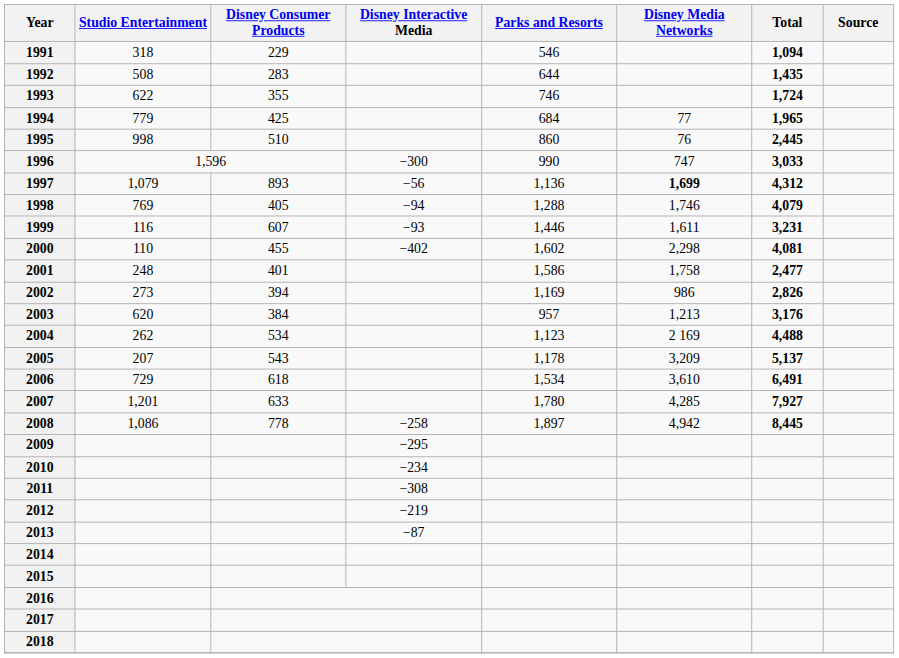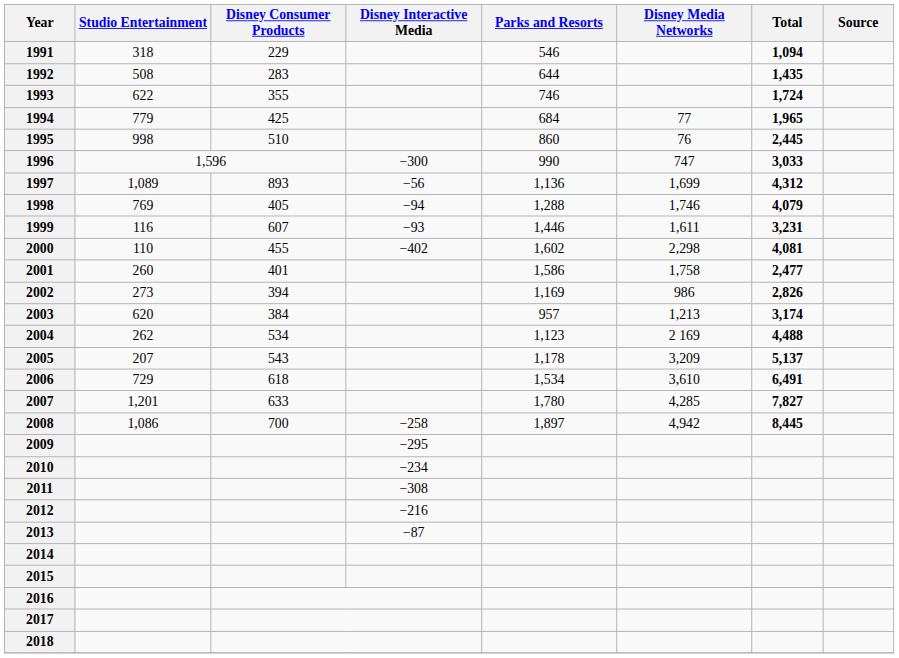 <table class="wikitable" style="text-align:center;">
 <tr>
 <th scope="col" style="width:75px">Year</th>
 <th scope="col" style="width:150px"><a href='#'>Studio Entertainment</a></th>
 <th scope="col" style="width:150px"><a href='#'>Disney Consumer Products</a></th>
 <th scope="col" style="width:150px"><a href='#'>Disney Interactive</a> Media</th>
 <th scope="col" style="width:150px"><a href='#'>Parks and Resorts</a></th>
 <th scope="col" style="width:150px"><a href='#'>Disney Media Networks</a></th>
 <th scope="col" style="width:75px">Total</th>
 <th scope="col" style="width:75px">Source</th>
 </tr>
 <tr>
 <th scope="row">1991</th>
 <td>318</td>
 <td>229</td>
 <td> </td>
 <td>546</td>
 <td> </td>
 <td><strong>1,094</strong></td>
 <td></td>
 </tr>
 <tr>
 <th scope="row">1992</th>
 <td>508</td>
 <td>283</td>
 <td> </td>
 <td>644</td>
 <td> </td>
 <td><strong>1,435</strong></td>
 <td></td>
 </tr>
 <tr>
 <th scope="row">1993</th>
 <td>622</td>
 <td>355</td>
 <td> </td>
 <td>746</td>
 <td> </td>
 <td><strong>1,724</strong></td>
 <td></td>
 </tr>
 <tr>
 <th scope="row">1994</th>
 <td>779</td>
 <td>425</td>
 <td> </td>
 <td>684</td>
 <td>77</td>
 <td><strong>1,965</strong></td>
 <td></td>
 </tr>
 <tr>
 <th scope="row">1995</th>
 <td>998</td>
 <td>510</td>
 <td> </td>
 <td>860</td>
 <td>76</td>
 <td><strong>2,445</strong></td>
 <td></td>
 </tr>
 <tr>
 <th scope="row">1996</th>
 <td colspan=2>1,596</td>
 <td>−300</td>
 <td>990</td>
 <td>747</td>
 <td><strong>3,033</strong></td>
 <td></td>
 </tr>
 <tr>
 <th scope="row">1997</th>
-<td>1,079</td>
+<td>1,089</td>
 <td>893</td>
 <td>−56</td>
 <td>1,136</td>
-<td><strong>1,699</strong></td>
+<td>1,699</td>
 <td><strong>4,312</strong></td>
 <td></td>
 </tr>
 <tr>
 <th scope="row">1998</th>
 <td>769</td>
 <td>405</td>
 <td>−94</td>
 <td>1,288</td>
 <td>1,746</td>
 <td><strong>4,079</strong></td>
 <td></td>
 </tr>
 <tr>
 <th scope="row">1999</th>
 <td>116</td>
 <td>607</td>
 <td>−93</td>
 <td>1,446</td>
 <td>1,611</td>
 <td><strong>3,231</strong></td>
 <td></td>
 </tr>
 <tr>
 <th scope="row">2000</th>
 <td>110</td>
 <td>455</td>
 <td>−402</td>
 <td>1,602</td>
 <td>2,298</td>
 <td><strong>4,081</strong></td>
 <td></td>
 </tr>
 <tr>
 <th scope="row">2001</th>
-<td>248</td>
+<td>260</td>
 <td>401</td>
 <td> </td>
 <td>1,586</td>
 <td>1,758</td>
 <td><strong>2,477</strong></td>
 <td></td>
 </tr>
 <tr>
 <th scope="row">2002</th>
 <td>273</td>
 <td>394</td>
 <td> </td>
 <td>1,169</td>
 <td>986</td>
 <td><strong>2,826</strong></td>
 <td></td>
 </tr>
 <tr>
 <th scope="row">2003</th>
 <td>620</td>
 <td>384</td>
 <td> </td>
 <td>957</td>
 <td>1,213</td>
-<td><strong>3,176</strong></td>
+<td><strong>3,174</strong></td>
 <td></td>
 </tr>
 <tr>
 <th scope="row">2004</th>
 <td>262</td>
 <td>534</td>
 <td> </td>
 <td>1,123</td>
 <td>2 169</td>
 <td><strong>4,488</strong></td>
 <td></td>
 </tr>
 <tr>
 <th scope="row">2005</th>
 <td>207</td>
 <td>543</td>
 <td> </td>
 <td>1,178</td>
 <td>3,209</td>
 <td><strong>5,137</strong></td>
 <td></td>
 </tr>
 <tr>
 <th scope="row">2006</th>
 <td>729</td>
 <td>618</td>
 <td> </td>
 <td>1,534</td>
 <td>3,610</td>
 <td><strong>6,491</strong></td>
 <td></td>
 </tr>
 <tr>
 <th scope="row">2007</th>
 <td>1,201</td>
 <td>633</td>
 <td> </td>
 <td>1,780</td>
 <td>4,285</td>
-<td><strong>7,927</strong></td>
+<td><strong>7,827</strong></td>
 <td></td>
 </tr>
 <tr>
 <th scope="row">2008</th>
 <td>1,086</td>
-<td>778</td>
+<td>700</td>
 <td>−258</td>
 <td>1,897</td>
 <td>4,942</td>
 <td><strong>8,445</strong></td>
 <td></td>
 </tr>
 <tr>
 <th scope="row">2009</th>
 <td></td>
 <td></td>
 <td>−295</td>
 <td></td>
 <td></td>
 <td><strong></strong></td>
 <td></td>
 </tr>
 <tr>
 <th scope="row">2010</th>
 <td></td>
 <td></td>
 <td>−234</td>
 <td></td>
 <td></td>
 <td><strong></strong></td>
 <td></td>
 </tr>
 <tr>
 <th scope="row">2011</th>
 <td></td>
 <td></td>
 <td>−308</td>
 <td></td>
 <td></td>
 <td><strong></strong></td>
 <td></td>
 </tr>
 <tr>
 <th scope="row">2012</th>
 <td></td>
 <td></td>
-<td>−219</td>
+<td>−216</td>
 <td></td>
 <td></td>
 <td><strong></strong></td>
 <td></td>
 </tr>
 <tr>
 <th scope="row">2013</th>
 <td></td>
 <td></td>
 <td>−87</td>
 <td></td>
 <td></td>
 <td><strong></strong></td>
 <td></td>
 </tr>
 <tr>
 <th scope="row">2014</th>
 <td></td>
 <td></td>
 <td></td>
 <td></td>
 <td></td>
 <td><strong></strong></td>
 <td></td>
 </tr>
 <tr>
 <th scope="row">2015</th>
 <td></td>
 <td></td>
 <td></td>
 <td></td>
 <td></td>
 <td><strong></strong></td>
 <td></td>
 </tr>
 <tr>
 <th scope="row">2016</th>
 <td></td>
 <td colspan=2></td>
 <td></td>
 <td></td>
 <td><strong></strong></td>
 <td></td>
 </tr>
 <tr>
 <th scope="row">2017</th>
 <td></td>
 <td colspan=2></td>
 <td></td>
 <td></td>
 <td><strong></strong></td>
 <td></td>
 </tr>
 <tr>
 <th scope="row">2018</th>
 <td></td>
 <td colspan=2></td>
 <td></td>
 <td></td>
 <td><strong></strong></td>
 <td></td>
 </tr>
 <tr>
 </tr>
 </table>
